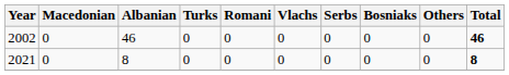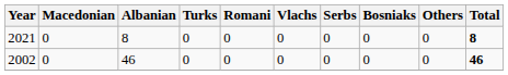 <table class="wikitable">
 <tr>
 <th>Year</th>
 <th>Macedonian</th>
 <th>Albanian</th>
 <th>Turks</th>
 <th>Romani</th>
 <th>Vlachs</th>
 <th>Serbs</th>
 <th>Bosniaks</th>
 <th><abbr>Others</abbr></th>
 <th>Total</th>
 </tr>
 <tr>
+<td>2021</td>
+<td>0</td>
+<td>8</td>
+<td>0</td>
+<td>0</td>
+<td>0</td>
+<td>0</td>
+<td>0</td>
+<td>0</td>
+<td><strong>8</strong></td>
+</tr>
+<tr>
 <td>2002</td>
 <td>0</td>
 <td>46</td>
 <td>0</td>
 <td>0</td>
 <td>0</td>
 <td>0</td>
 <td>0</td>
 <td>0</td>
 <td><strong>46</strong></td>
 </tr>
 <tr>
-<td>2021</td>
-<td>0</td>
-<td>8</td>
-<td>0</td>
-<td>0</td>
-<td>0</td>
-<td>0</td>
-<td>0</td>
-<td>0</td>
-<td><strong>8</strong></td>
-</tr>
-<tr>
 </tr>
 </table>
